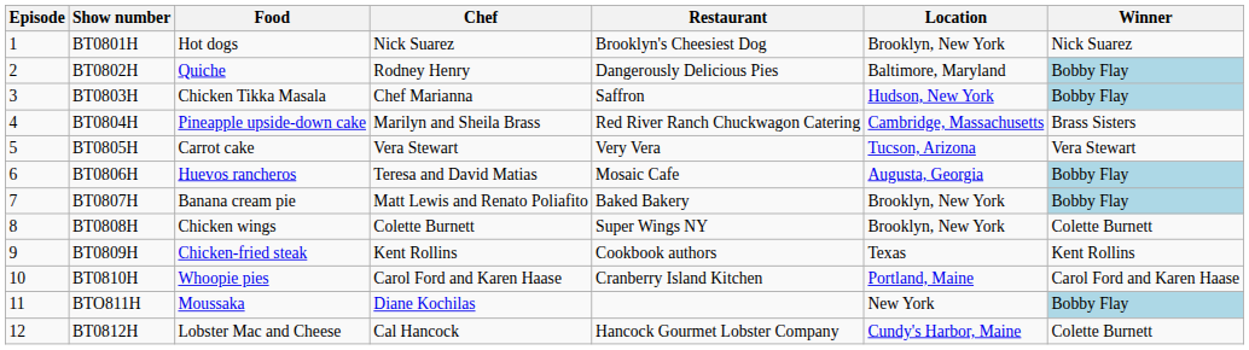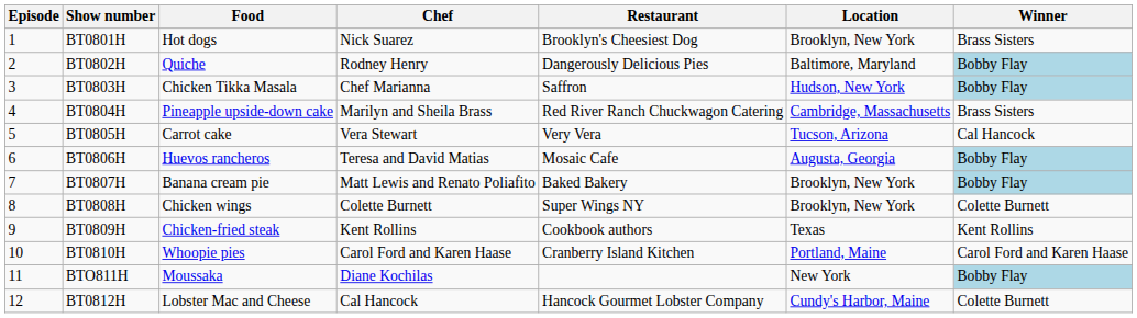 <table class="wikitable">
 <tr>
 <th>Episode</th>
 <th>Show number</th>
 <th>Food</th>
 <th>Chef</th>
 <th>Restaurant</th>
 <th>Location</th>
 <th>Winner</th>
 </tr>
 <tr>
 <td>1</td>
 <td>BT0801H</td>
 <td>Hot dogs</td>
 <td>Nick Suarez</td>
 <td>Brooklyn's Cheesiest Dog</td>
 <td>Brooklyn, New York</td>
-<td>Nick Suarez</td>
+<td>Brass Sisters</td>
 </tr>
 <tr>
 <td>2</td>
 <td>BT0802H</td>
 <td><a href='#'>Quiche</a></td>
 <td>Rodney Henry</td>
 <td>Dangerously Delicious Pies</td>
 <td>Baltimore, Maryland</td>
 <td style="background:lightblue;">Bobby Flay</td>
 </tr>
 <tr>
 <td>3</td>
 <td>BT0803H</td>
 <td>Chicken Tikka Masala</td>
 <td>Chef Marianna</td>
 <td>Saffron</td>
 <td><a href='#'>Hudson, New York</a></td>
 <td style="background:lightblue;">Bobby Flay</td>
 </tr>
 <tr>
 <td>4</td>
 <td>BT0804H</td>
 <td><a href='#'>Pineapple upside-down cake</a></td>
 <td>Marilyn and Sheila Brass</td>
 <td>Red River Ranch Chuckwagon Catering</td>
 <td><a href='#'>Cambridge, Massachusetts</a></td>
 <td>Brass Sisters</td>
 </tr>
 <tr>
 <td>5</td>
 <td>BT0805H</td>
 <td>Carrot cake</td>
 <td>Vera Stewart</td>
 <td>Very Vera</td>
 <td><a href='#'>Tucson, Arizona</a></td>
-<td>Vera Stewart</td>
+<td>Cal Hancock</td>
 </tr>
 <tr>
 <td>6</td>
 <td>BT0806H</td>
 <td><a href='#'>Huevos rancheros</a></td>
 <td>Teresa and David Matias</td>
 <td>Mosaic Cafe</td>
 <td><a href='#'>Augusta, Georgia</a></td>
 <td style="background:lightblue;">Bobby Flay</td>
 </tr>
 <tr>
 <td>7</td>
 <td>BT0807H</td>
 <td>Banana cream pie</td>
 <td>Matt Lewis and Renato Poliafito</td>
 <td>Baked Bakery</td>
 <td>Brooklyn, New York</td>
 <td style="background:lightblue;">Bobby Flay</td>
 </tr>
 <tr>
 <td>8</td>
 <td>BT0808H</td>
 <td>Chicken wings</td>
 <td>Colette Burnett</td>
 <td>Super Wings NY</td>
 <td>Brooklyn, New York</td>
 <td>Colette Burnett</td>
 </tr>
 <tr>
 <td>9</td>
 <td>BT0809H</td>
 <td><a href='#'>Chicken-fried steak</a></td>
 <td>Kent Rollins</td>
 <td>Cookbook authors</td>
 <td>Texas</td>
 <td>Kent Rollins</td>
 </tr>
 <tr>
 <td>10</td>
 <td>BT0810H</td>
 <td><a href='#'>Whoopie pies</a></td>
 <td>Carol Ford and Karen Haase</td>
 <td>Cranberry Island Kitchen</td>
 <td><a href='#'>Portland, Maine</a></td>
 <td>Carol Ford and Karen Haase</td>
 </tr>
 <tr>
 <td>11</td>
 <td>BTO811H</td>
 <td><a href='#'>Moussaka</a></td>
 <td><a href='#'>Diane Kochilas</a></td>
 <td></td>
 <td>New York</td>
 <td style="background:lightblue;">Bobby Flay</td>
 </tr>
 <tr>
 <td>12</td>
 <td>BT0812H</td>
 <td>Lobster Mac and Cheese</td>
 <td>Cal Hancock</td>
 <td>Hancock Gourmet Lobster Company</td>
 <td><a href='#'>Cundy's Harbor, Maine</a></td>
 <td>Colette Burnett</td>
 </tr>
 </table>
